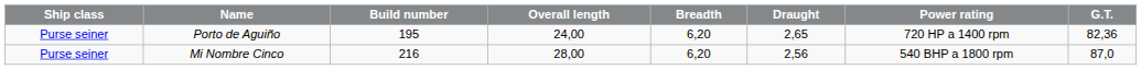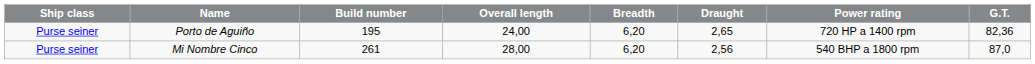 <table class="wikitable" align="center" border="1" style="width:75%; height:80px">
 <tr align="center" style="background:#84888B; color:White">
 <td><strong>Ship class</strong></td>
 <td><strong>Name</strong></td>
 <td><strong>Build number</strong></td>
 <td><strong>Overall length</strong></td>
 <td><strong>Breadth</strong></td>
 <td><strong>Draught</strong></td>
 <td><strong>Power rating</strong></td>
 <td><strong>G.T.</strong></td>
 </tr>
 <tr align="center">
 <td><a href='#'>Purse seiner</a></td>
 <td><em>Porto de Aguiño</em> </td>
 <td>195</td>
 <td>24,00</td>
 <td>6,20</td>
 <td>2,65</td>
 <td>720 HP a 1400 rpm</td>
 <td>82,36</td>
 </tr>
 <tr align="center">
 <td><a href='#'>Purse seiner</a></td>
 <td><em>Mi Nombre Cinco</em></td>
-<td>216</td>
+<td>261</td>
 <td>28,00</td>
 <td>6,20</td>
 <td>2,56</td>
 <td>540 BHP a 1800 rpm</td>
 <td>87,0</td>
 </tr>
 </table>
